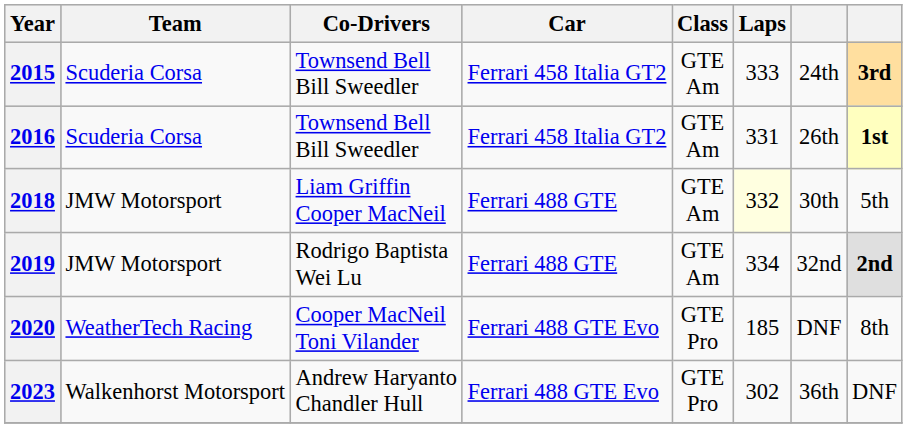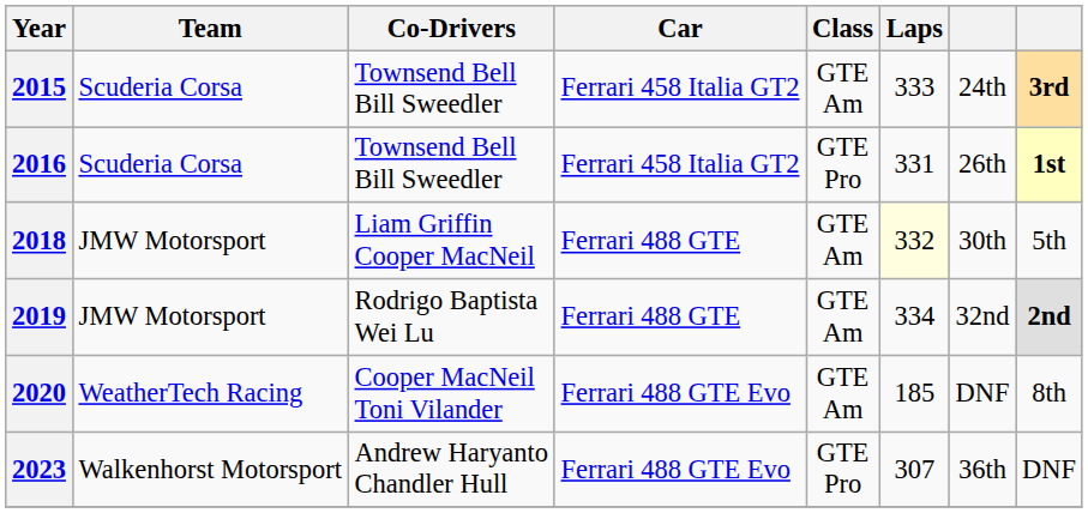 <table class="wikitable" style="text-align:center; font-size:90%">
 <tr>
 <th>Year</th>
 <th>Team</th>
 <th>Co-Drivers</th>
 <th>Car</th>
 <th>Class</th>
 <th>Laps</th>
 <th></th>
 <th></th>
 </tr>
 <tr>
 <th><a href='#'>2015</a></th>
 <td align="left"> <a href='#'>Scuderia Corsa</a></td>
 <td align="left"> <a href='#'>Townsend Bell</a><br> Bill Sweedler</td>
 <td align="left"><a href='#'>Ferrari 458 Italia GT2</a></td>
 <td>GTE<br>Am</td>
 <td>333</td>
 <td>24th</td>
 <td style="background:#FFDF9F;"><strong>3rd</strong></td>
 </tr>
 <tr>
 <th><a href='#'>2016</a></th>
 <td align="left"> <a href='#'>Scuderia Corsa</a></td>
 <td align="left"> <a href='#'>Townsend Bell</a><br> Bill Sweedler</td>
 <td align="left"><a href='#'>Ferrari 458 Italia GT2</a></td>
-<td>GTE<br>Am</td>
+<td>GTE<br>Pro</td>
 <td>331</td>
 <td>26th</td>
 <td style="background:#FFFFBF;"><strong>1st</strong></td>
 </tr>
 <tr>
 <th><a href='#'>2018</a></th>
 <td align="left"> JMW Motorsport</td>
 <td align="left"> <a href='#'>Liam Griffin</a><br> <a href='#'>Cooper MacNeil</a></td>
 <td align="left"><a href='#'>Ferrari 488 GTE</a></td>
 <td>GTE<br>Am</td>
 <td style="background: lightyellow;">332</td>
 <td>30th</td>
 <td>5th</td>
 </tr>
 <tr>
 <th><a href='#'>2019</a></th>
 <td align="left"> JMW Motorsport</td>
 <td align="left"> Rodrigo Baptista<br> Wei Lu</td>
 <td align="left"><a href='#'>Ferrari 488 GTE</a></td>
 <td>GTE<br>Am</td>
 <td>334</td>
 <td>32nd</td>
 <td style="background:#DFDFDF;"><strong>2nd</strong></td>
 </tr>
 <tr>
 <th><a href='#'>2020</a></th>
 <td align="left"> <a href='#'>WeatherTech Racing</a></td>
 <td align="left"> <a href='#'>Cooper MacNeil</a><br> <a href='#'>Toni Vilander</a></td>
 <td align="left"><a href='#'>Ferrari 488 GTE Evo</a></td>
-<td>GTE<br>Pro</td>
+<td>GTE<br>Am</td>
 <td>185</td>
 <td>DNF</td>
 <td>8th</td>
 </tr>
 <tr>
 <th><a href='#'>2023</a></th>
 <td align="left"> Walkenhorst Motorsport</td>
 <td align="left"> Andrew Haryanto<br> Chandler Hull</td>
 <td align="left"><a href='#'>Ferrari 488 GTE Evo</a></td>
 <td>GTE<br>Pro</td>
-<td>302</td>
+<td>307</td>
 <td>36th</td>
 <td>DNF</td>
 </tr>
 <tr>
 </tr>
 </table>
